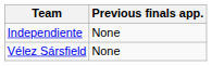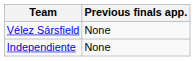 <table class="wikitable">
 <tr>
 <th>Team</th>
 <th>Previous finals app.</th>
 </tr>
 <tr>
+<td> <a href='#'>Vélez Sársfield</a></td>
+<td>None</td>
+</tr>
+<tr>
 <td> <a href='#'>Independiente</a></td>
 <td>None</td>
 </tr>
-<tr>
-<td> <a href='#'>Vélez Sársfield</a></td>
-<td>None</td>
-</tr>
 </table>
